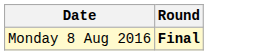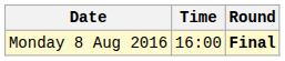 <table class="wikitable">
 <tr>
 <th>Date</th>
+<th>Time</th>
 <th>Round</th>
 </tr>
 <tr>
 <td style=background:lemonchiffon>Monday 8 Aug 2016</td>
+<td style=background:lemonchiffon>16:00</td>
 <td style=background:lemonchiffon><strong>Final</strong></td>
 </tr>
 </table>
